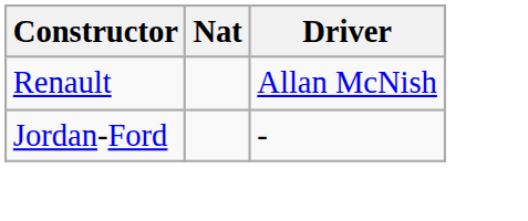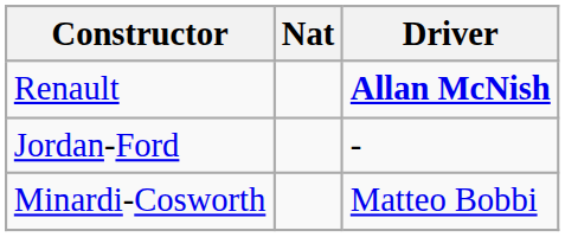 <table class="wikitable" style="font-size: 85%">
 <tr>
 <th>Constructor</th>
 <th>Nat</th>
 <th>Driver</th>
 </tr>
 <tr>
 <td><a href='#'>Renault</a></td>
 <td></td>
-<td><a href='#'>Allan McNish</a></td>
+<td><strong><a href='#'>Allan McNish</a></strong></td>
 </tr>
 <tr>
 <td><a href='#'>Jordan</a>-<a href='#'>Ford</a></td>
 <td></td>
 <td>-</td>
 </tr>
+<tr>
+<td><a href='#'>Minardi</a>-<a href='#'>Cosworth</a></td>
+<td></td>
+<td><a href='#'>Matteo Bobbi</a></td>
+</tr>
 </table>
